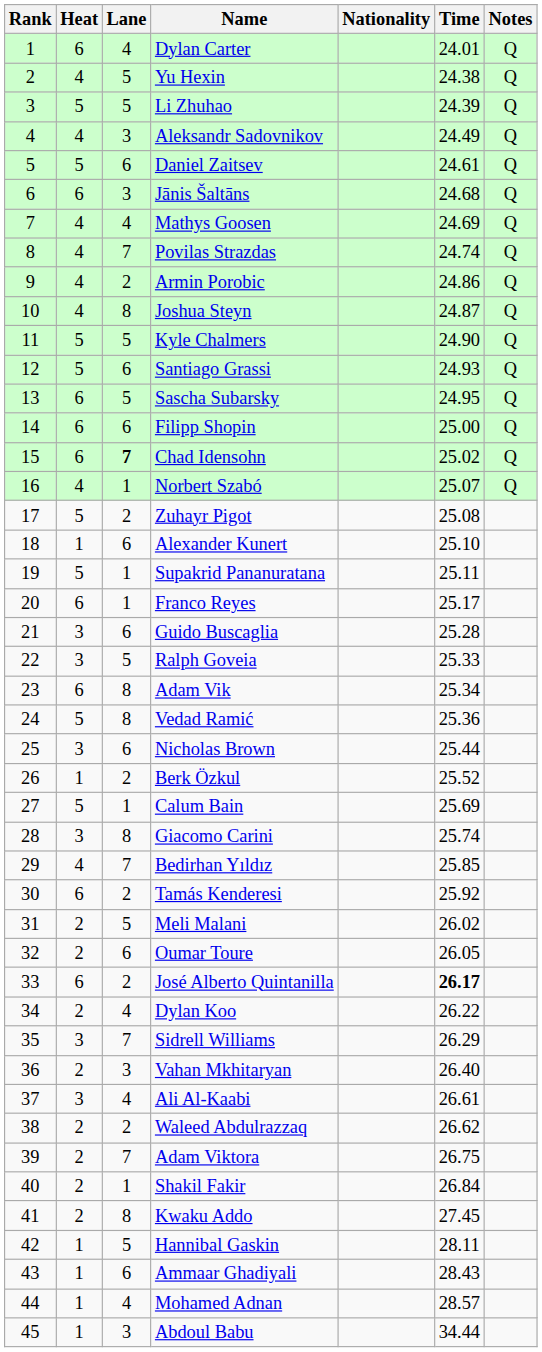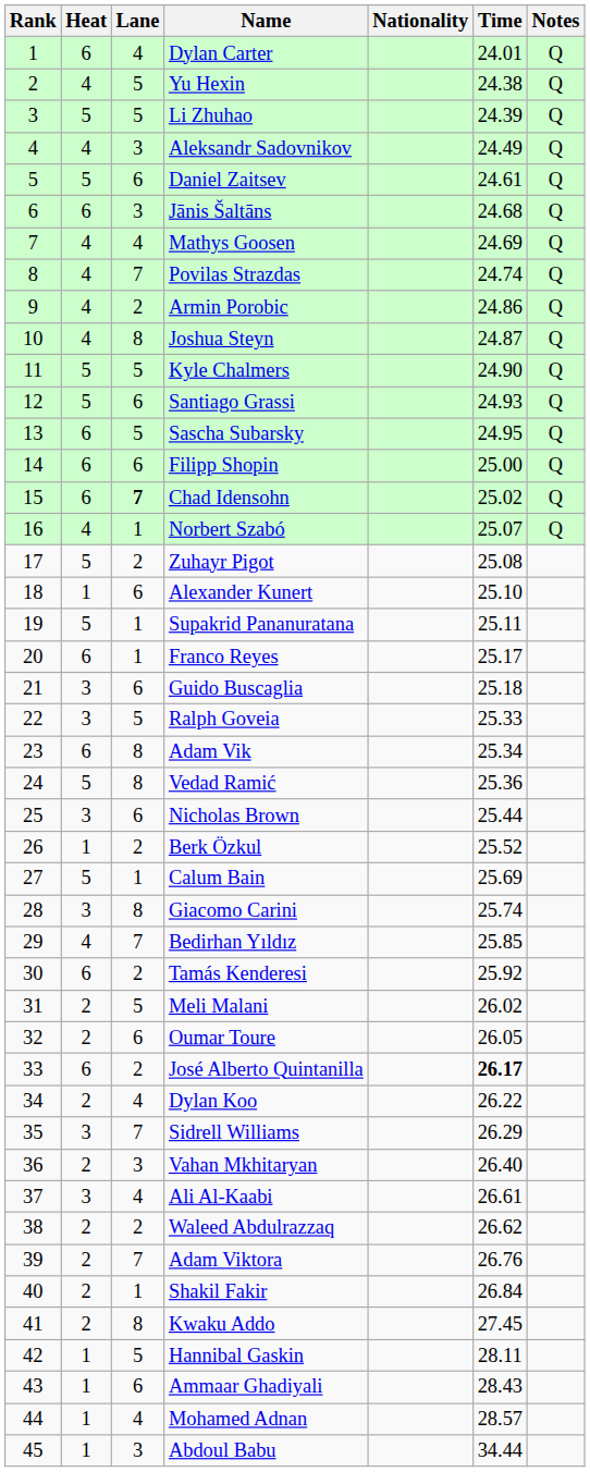 <table class="wikitable sortable" style="text-align:center">
 <tr>
 <th>Rank</th>
 <th>Heat</th>
 <th>Lane</th>
 <th>Name</th>
 <th>Nationality</th>
 <th>Time</th>
 <th>Notes</th>
 </tr>
 <tr bgcolor=ccffcc>
 <td>1</td>
 <td>6</td>
 <td>4</td>
 <td align=left><a href='#'>Dylan Carter</a></td>
 <td align=left></td>
 <td>24.01</td>
 <td>Q</td>
 </tr>
 <tr bgcolor=ccffcc>
 <td>2</td>
 <td>4</td>
 <td>5</td>
 <td align=left><a href='#'>Yu Hexin</a></td>
 <td align=left></td>
 <td>24.38</td>
 <td>Q</td>
 </tr>
 <tr bgcolor=ccffcc>
 <td>3</td>
 <td>5</td>
 <td>5</td>
 <td align=left><a href='#'>Li Zhuhao</a></td>
 <td align=left></td>
 <td>24.39</td>
 <td>Q</td>
 </tr>
 <tr bgcolor=ccffcc>
 <td>4</td>
 <td>4</td>
 <td>3</td>
 <td align=left><a href='#'>Aleksandr Sadovnikov</a></td>
 <td align=left></td>
 <td>24.49</td>
 <td>Q</td>
 </tr>
 <tr bgcolor=ccffcc>
 <td>5</td>
 <td>5</td>
 <td>6</td>
 <td align=left><a href='#'>Daniel Zaitsev</a></td>
 <td align=left></td>
 <td>24.61</td>
 <td>Q</td>
 </tr>
 <tr bgcolor=ccffcc>
 <td>6</td>
 <td>6</td>
 <td>3</td>
 <td align=left><a href='#'>Jānis Šaltāns</a></td>
 <td align=left></td>
 <td>24.68</td>
 <td>Q</td>
 </tr>
 <tr bgcolor=ccffcc>
 <td>7</td>
 <td>4</td>
 <td>4</td>
 <td align=left><a href='#'>Mathys Goosen</a></td>
 <td align=left></td>
 <td>24.69</td>
 <td>Q</td>
 </tr>
 <tr bgcolor=ccffcc>
 <td>8</td>
 <td>4</td>
 <td>7</td>
 <td align=left><a href='#'>Povilas Strazdas</a></td>
 <td align=left></td>
 <td>24.74</td>
 <td>Q</td>
 </tr>
 <tr bgcolor=ccffcc>
 <td>9</td>
 <td>4</td>
 <td>2</td>
 <td align=left><a href='#'>Armin Porobic</a></td>
 <td align=left></td>
 <td>24.86</td>
 <td>Q</td>
 </tr>
 <tr bgcolor=ccffcc>
 <td>10</td>
 <td>4</td>
 <td>8</td>
 <td align=left><a href='#'>Joshua Steyn</a></td>
 <td align=left></td>
 <td>24.87</td>
 <td>Q</td>
 </tr>
 <tr bgcolor=ccffcc>
 <td>11</td>
 <td>5</td>
 <td>5</td>
 <td align=left><a href='#'>Kyle Chalmers</a></td>
 <td align=left></td>
 <td>24.90</td>
 <td>Q</td>
 </tr>
 <tr bgcolor=ccffcc>
 <td>12</td>
 <td>5</td>
 <td>6</td>
 <td align=left><a href='#'>Santiago Grassi</a></td>
 <td align=left></td>
 <td>24.93</td>
 <td>Q</td>
 </tr>
 <tr bgcolor=ccffcc>
 <td>13</td>
 <td>6</td>
 <td>5</td>
 <td align=left><a href='#'>Sascha Subarsky</a></td>
 <td align=left></td>
 <td>24.95</td>
 <td>Q</td>
 </tr>
 <tr bgcolor=ccffcc>
 <td>14</td>
 <td>6</td>
 <td>6</td>
 <td align=left><a href='#'>Filipp Shopin</a></td>
 <td align=left></td>
 <td>25.00</td>
 <td>Q</td>
 </tr>
 <tr bgcolor=ccffcc>
 <td>15</td>
 <td>6</td>
 <td><strong>7</strong></td>
 <td align=left><a href='#'>Chad Idensohn</a></td>
 <td align=left></td>
 <td>25.02</td>
 <td>Q</td>
 </tr>
 <tr bgcolor=ccffcc>
 <td>16</td>
 <td>4</td>
 <td>1</td>
 <td align=left><a href='#'>Norbert Szabó</a></td>
 <td align=left></td>
 <td>25.07</td>
 <td>Q</td>
 </tr>
 <tr>
 <td>17</td>
 <td>5</td>
 <td>2</td>
 <td align=left><a href='#'>Zuhayr Pigot</a></td>
 <td align=left></td>
 <td>25.08</td>
 <td></td>
 </tr>
 <tr>
 <td>18</td>
 <td>1</td>
 <td>6</td>
 <td align=left><a href='#'>Alexander Kunert</a></td>
 <td align=left></td>
 <td>25.10</td>
 <td></td>
 </tr>
 <tr>
 <td>19</td>
 <td>5</td>
 <td>1</td>
 <td align=left><a href='#'>Supakrid Pananuratana</a></td>
 <td align=left></td>
 <td>25.11</td>
 <td></td>
 </tr>
 <tr>
 <td>20</td>
 <td>6</td>
 <td>1</td>
 <td align=left><a href='#'>Franco Reyes</a></td>
 <td align=left></td>
 <td>25.17</td>
 <td></td>
 </tr>
 <tr>
 <td>21</td>
 <td>3</td>
 <td>6</td>
 <td align=left><a href='#'>Guido Buscaglia</a></td>
 <td align=left></td>
-<td>25.28</td>
+<td>25.18</td>
 <td></td>
 </tr>
 <tr>
 <td>22</td>
 <td>3</td>
 <td>5</td>
 <td align=left><a href='#'>Ralph Goveia</a></td>
 <td align=left></td>
 <td>25.33</td>
 <td></td>
 </tr>
 <tr>
 <td>23</td>
 <td>6</td>
 <td>8</td>
 <td align=left><a href='#'>Adam Vik</a></td>
 <td align=left></td>
 <td>25.34</td>
 <td></td>
 </tr>
 <tr>
 <td>24</td>
 <td>5</td>
 <td>8</td>
 <td align=left><a href='#'>Vedad Ramić</a></td>
 <td align=left></td>
 <td>25.36</td>
 <td></td>
 </tr>
 <tr>
 <td>25</td>
 <td>3</td>
 <td>6</td>
 <td align=left><a href='#'>Nicholas Brown</a></td>
 <td align=left></td>
 <td>25.44</td>
 <td></td>
 </tr>
 <tr>
 <td>26</td>
 <td>1</td>
 <td>2</td>
 <td align=left><a href='#'>Berk Özkul</a></td>
 <td align=left></td>
 <td>25.52</td>
 <td></td>
 </tr>
 <tr>
 <td>27</td>
 <td>5</td>
 <td>1</td>
 <td align=left><a href='#'>Calum Bain</a></td>
 <td align=left></td>
 <td>25.69</td>
 <td></td>
 </tr>
 <tr>
 <td>28</td>
 <td>3</td>
 <td>8</td>
 <td align=left><a href='#'>Giacomo Carini</a></td>
 <td align=left></td>
 <td>25.74</td>
 <td></td>
 </tr>
 <tr>
 <td>29</td>
 <td>4</td>
 <td>7</td>
 <td align=left><a href='#'>Bedirhan Yıldız</a></td>
 <td align=left></td>
 <td>25.85</td>
 <td></td>
 </tr>
 <tr>
 <td>30</td>
 <td>6</td>
 <td>2</td>
 <td align=left><a href='#'>Tamás Kenderesi</a></td>
 <td align=left></td>
 <td>25.92</td>
 <td></td>
 </tr>
 <tr>
 <td>31</td>
 <td>2</td>
 <td>5</td>
 <td align=left><a href='#'>Meli Malani</a></td>
 <td align=left></td>
 <td>26.02</td>
 <td></td>
 </tr>
 <tr>
 <td>32</td>
 <td>2</td>
 <td>6</td>
 <td align=left><a href='#'>Oumar Toure</a></td>
 <td align=left></td>
 <td>26.05</td>
 <td></td>
 </tr>
 <tr>
 <td>33</td>
 <td>6</td>
 <td>2</td>
 <td align=left><a href='#'>José Alberto Quintanilla</a></td>
 <td align=left></td>
 <td><strong>26.17</strong></td>
 <td></td>
 </tr>
 <tr>
 <td>34</td>
 <td>2</td>
 <td>4</td>
 <td align=left><a href='#'>Dylan Koo</a></td>
 <td align=left></td>
 <td>26.22</td>
 <td></td>
 </tr>
 <tr>
 <td>35</td>
 <td>3</td>
 <td>7</td>
 <td align=left><a href='#'>Sidrell Williams</a></td>
 <td align=left></td>
 <td>26.29</td>
 <td></td>
 </tr>
 <tr>
 <td>36</td>
 <td>2</td>
 <td>3</td>
 <td align=left><a href='#'>Vahan Mkhitaryan</a></td>
 <td align=left></td>
 <td>26.40</td>
 <td></td>
 </tr>
 <tr>
 <td>37</td>
 <td>3</td>
 <td>4</td>
 <td align=left><a href='#'>Ali Al-Kaabi</a></td>
 <td align=left></td>
 <td>26.61</td>
 <td></td>
 </tr>
 <tr>
 <td>38</td>
 <td>2</td>
 <td>2</td>
 <td align=left><a href='#'>Waleed Abdulrazzaq</a></td>
 <td align=left></td>
 <td>26.62</td>
 <td></td>
 </tr>
 <tr>
 <td>39</td>
 <td>2</td>
 <td>7</td>
 <td align=left><a href='#'>Adam Viktora</a></td>
 <td align=left></td>
-<td>26.75</td>
+<td>26.76</td>
 <td></td>
 </tr>
 <tr>
 <td>40</td>
 <td>2</td>
 <td>1</td>
 <td align=left><a href='#'>Shakil Fakir</a></td>
 <td align=left></td>
 <td>26.84</td>
 <td></td>
 </tr>
 <tr>
 <td>41</td>
 <td>2</td>
 <td>8</td>
 <td align=left><a href='#'>Kwaku Addo</a></td>
 <td align=left></td>
 <td>27.45</td>
 <td></td>
 </tr>
 <tr>
 <td>42</td>
 <td>1</td>
 <td>5</td>
 <td align=left><a href='#'>Hannibal Gaskin</a></td>
 <td align=left></td>
 <td>28.11</td>
 <td></td>
 </tr>
 <tr>
 <td>43</td>
 <td>1</td>
 <td>6</td>
 <td align=left><a href='#'>Ammaar Ghadiyali</a></td>
 <td align=left></td>
 <td>28.43</td>
 <td></td>
 </tr>
 <tr>
 <td>44</td>
 <td>1</td>
 <td>4</td>
 <td align=left><a href='#'>Mohamed Adnan</a></td>
 <td align=left></td>
 <td>28.57</td>
 <td></td>
 </tr>
 <tr>
 <td>45</td>
 <td>1</td>
 <td>3</td>
 <td align=left><a href='#'>Abdoul Babu</a></td>
 <td align=left></td>
 <td>34.44</td>
 <td></td>
 </tr>
 </table>
